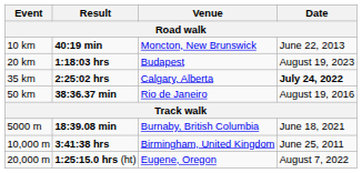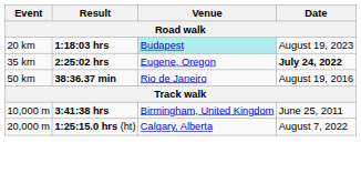 <table class="wikitable" style="border-collapse: collapse; font-size: 95%;">
 <tr>
 <th>Event</th>
 <th>Result</th>
 <th>Venue</th>
 <th>Date</th>
 </tr>
 <tr>
 <th colspan="4">Road walk</th>
 </tr>
 <tr>
-<td>10 km</td>
-<td><strong>40:19 min</strong></td>
-<td> <a href='#'>Moncton, New Brunswick</a></td>
-<td>June 22, 2013</td>
-</tr>
-<tr>
 <td>20 km</td>
 <td><strong>1:18:03 hrs </strong></td>
-<td> <a href='#'>Budapest</a></td>
+<td style="background: paleturquoise;"> <a href='#'>Budapest</a></td>
 <td>August 19, 2023</td>
 </tr>
 <tr>
 <td>35 km</td>
 <td><strong>2:25:02 hrs </strong></td>
-<td> <a href='#'>Calgary, Alberta</a></td>
+<td> <a href='#'>Eugene, Oregon</a></td>
 <td><strong>July 24, 2022</strong></td>
 </tr>
 <tr>
 <td>50 km</td>
 <td><strong>38:36.37 min</strong></td>
 <td> <a href='#'>Rio de Janeiro</a></td>
 <td>August 19, 2016</td>
 </tr>
 <tr>
 <th colspan="4">Track walk</th>
 </tr>
 <tr>
-<td>5000 m</td>
-<td><strong>18:39.08 min</strong></td>
-<td> <a href='#'>Burnaby, British Columbia</a></td>
-<td>June 18, 2021</td>
-</tr>
-<tr>
 <td>10,000 m</td>
 <td><strong>3:41:38 hrs</strong></td>
 <td> <a href='#'>Birmingham, United Kingdom</a></td>
 <td>June 25, 2011</td>
 </tr>
 <tr>
 <td>20,000 m</td>
 <td><strong>1:25:15.0 hrs</strong> (ht)</td>
-<td> <a href='#'>Eugene, Oregon</a></td>
+<td> <a href='#'>Calgary, Alberta</a></td>
 <td>August 7, 2022</td>
 </tr>
 </table>
